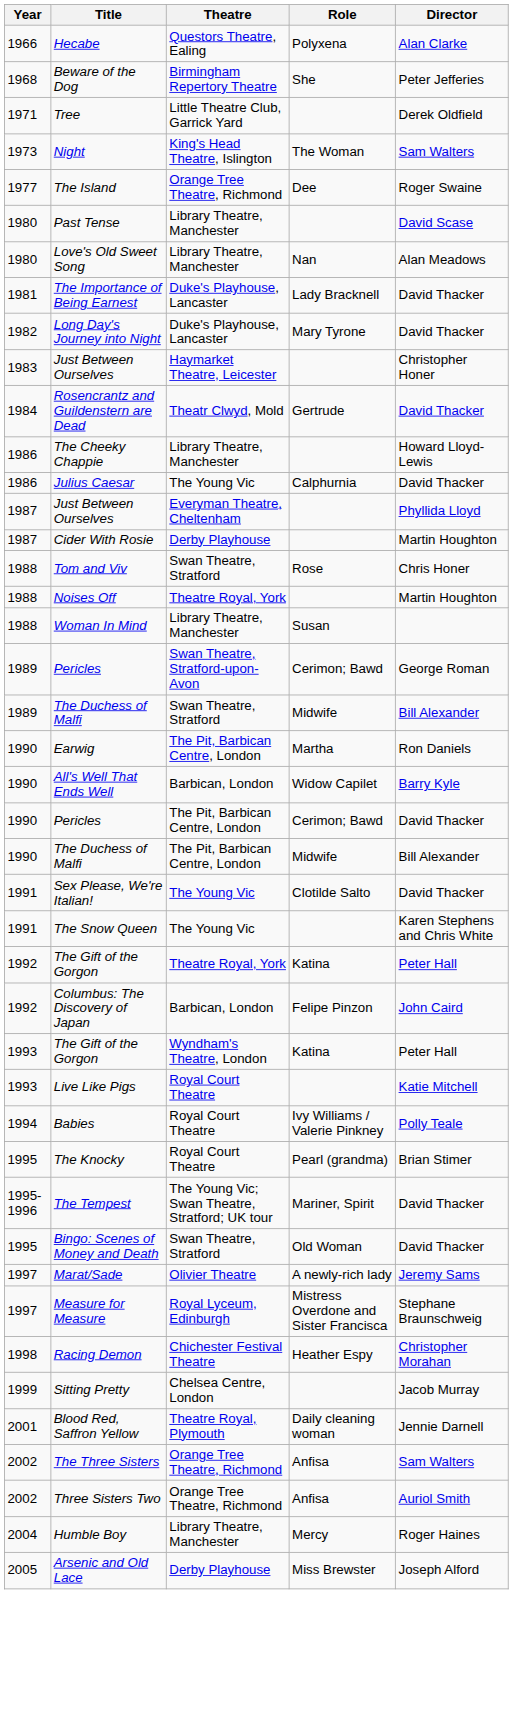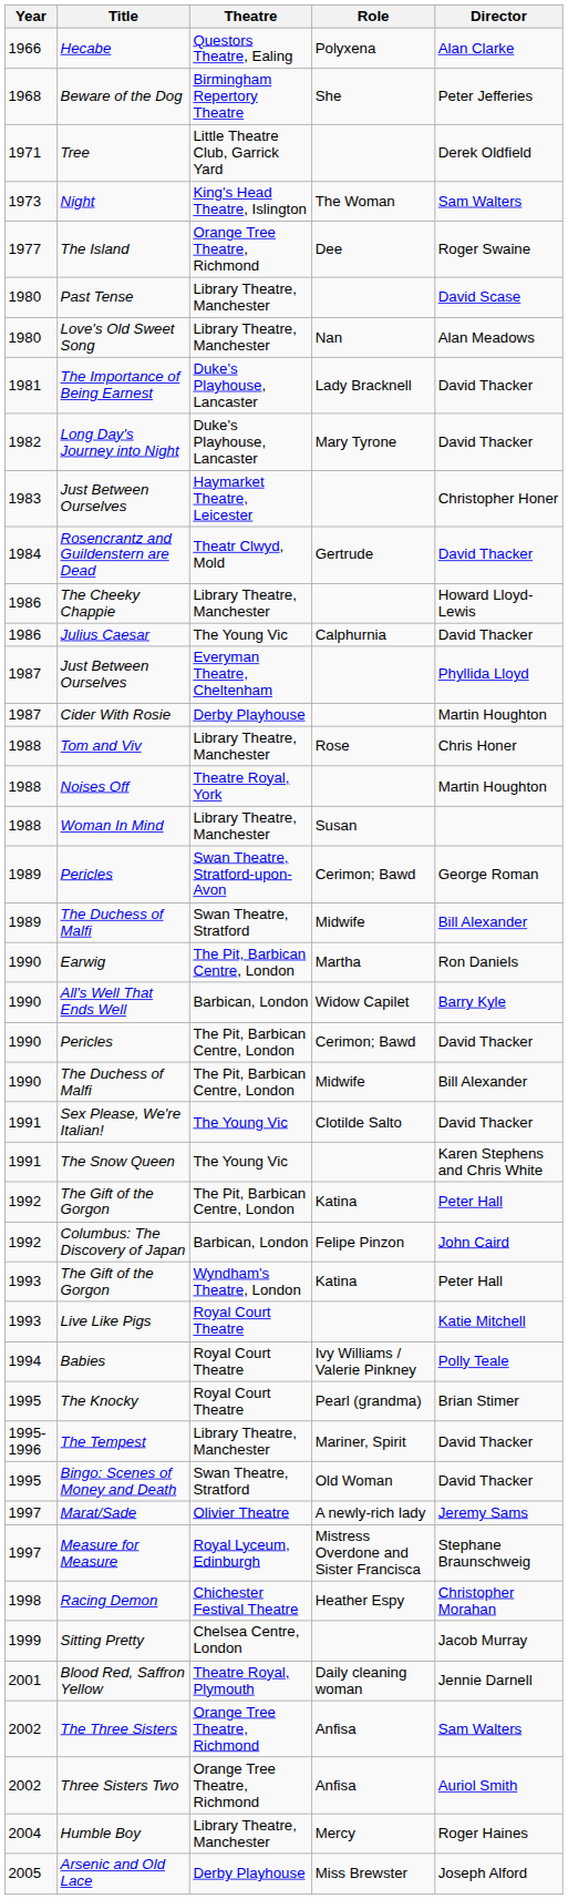 <table class="wikitable sortable">
 <tr>
 <th>Year</th>
 <th>Title</th>
 <th>Theatre</th>
 <th>Role</th>
 <th>Director</th>
 </tr>
 <tr>
 <td>1966</td>
 <td><em><a href='#'>Hecabe</a></em></td>
 <td><a href='#'>Questors Theatre</a>, Ealing</td>
 <td>Polyxena</td>
 <td><a href='#'>Alan Clarke</a></td>
 </tr>
 <tr>
 <td>1968</td>
 <td><em>Beware of the Dog</em></td>
 <td><a href='#'>Birmingham Repertory Theatre</a></td>
 <td>She</td>
 <td>Peter Jefferies</td>
 </tr>
 <tr>
 <td>1971</td>
 <td><em>Tree</em></td>
 <td>Little Theatre Club, Garrick Yard</td>
 <td></td>
 <td>Derek Oldfield</td>
 </tr>
 <tr>
 <td>1973</td>
 <td><em><a href='#'>Night</a></em></td>
 <td><a href='#'>King's Head Theatre</a>, Islington</td>
 <td>The Woman</td>
 <td><a href='#'>Sam Walters</a></td>
 </tr>
 <tr>
 <td>1977</td>
 <td><em>The Island</em></td>
 <td><a href='#'>Orange Tree Theatre</a>, Richmond</td>
 <td>Dee</td>
 <td>Roger Swaine</td>
 </tr>
 <tr>
 <td>1980</td>
 <td><em>Past Tense</em></td>
 <td>Library Theatre, Manchester</td>
 <td></td>
 <td><a href='#'>David Scase</a></td>
 </tr>
 <tr>
 <td>1980</td>
 <td><em>Love's Old Sweet Song</em></td>
 <td>Library Theatre, Manchester</td>
 <td>Nan</td>
 <td>Alan Meadows</td>
 </tr>
 <tr>
 <td>1981</td>
 <td><em><a href='#'>The Importance of Being Earnest</a></em></td>
 <td><a href='#'>Duke's Playhouse</a>, Lancaster</td>
 <td>Lady Bracknell</td>
 <td>David Thacker</td>
 </tr>
 <tr>
 <td>1982</td>
 <td><em><a href='#'>Long Day's Journey into Night</a></em></td>
 <td>Duke's Playhouse, Lancaster</td>
 <td>Mary Tyrone</td>
 <td>David Thacker</td>
 </tr>
 <tr>
 <td>1983</td>
 <td><em>Just Between Ourselves</em></td>
 <td><a href='#'>Haymarket Theatre, Leicester</a></td>
 <td></td>
 <td>Christopher Honer</td>
 </tr>
 <tr>
 <td>1984</td>
 <td><em><a href='#'>Rosencrantz and Guildenstern are Dead</a></em></td>
 <td><a href='#'>Theatr Clwyd</a>, Mold</td>
 <td>Gertrude</td>
 <td><a href='#'>David Thacker</a></td>
 </tr>
 <tr>
 <td>1986</td>
 <td><em>The Cheeky Chappie</em></td>
 <td>Library Theatre, Manchester</td>
 <td></td>
 <td>Howard Lloyd-Lewis</td>
 </tr>
 <tr>
 <td>1986</td>
 <td><em><a href='#'>Julius Caesar</a></em></td>
 <td>The Young Vic</td>
 <td>Calphurnia</td>
 <td>David Thacker</td>
 </tr>
 <tr>
 <td>1987</td>
 <td><em>Just Between Ourselves</em></td>
 <td><a href='#'>Everyman Theatre, Cheltenham</a></td>
 <td></td>
 <td><a href='#'>Phyllida Lloyd</a></td>
 </tr>
 <tr>
 <td>1987</td>
 <td><em>Cider With Rosie</em></td>
 <td><a href='#'>Derby Playhouse</a></td>
 <td></td>
 <td>Martin Houghton</td>
 </tr>
 <tr>
 <td>1988</td>
 <td><em><a href='#'>Tom and Viv</a></em></td>
-<td>Swan Theatre, Stratford</td>
+<td>Library Theatre, Manchester</td>
 <td>Rose</td>
 <td>Chris Honer</td>
 </tr>
 <tr>
 <td>1988</td>
 <td><em><a href='#'>Noises Off</a></em></td>
 <td><a href='#'>Theatre Royal, York</a></td>
 <td></td>
 <td>Martin Houghton</td>
 </tr>
 <tr>
 <td>1988</td>
 <td><em><a href='#'>Woman In Mind</a></em></td>
 <td>Library Theatre, Manchester</td>
 <td>Susan</td>
 <td></td>
 </tr>
 <tr>
 <td>1989</td>
 <td><em><a href='#'>Pericles</a></em></td>
 <td><a href='#'>Swan Theatre, Stratford-upon-Avon</a></td>
 <td>Cerimon; Bawd</td>
 <td>George Roman</td>
 </tr>
 <tr>
 <td>1989</td>
 <td><em><a href='#'>The Duchess of Malfi</a></em></td>
 <td>Swan Theatre, Stratford</td>
 <td>Midwife</td>
 <td><a href='#'>Bill Alexander</a></td>
 </tr>
 <tr>
 <td>1990</td>
 <td><em>Earwig</em></td>
 <td><a href='#'>The Pit, Barbican Centre</a>, London</td>
 <td>Martha</td>
 <td>Ron Daniels</td>
 </tr>
 <tr>
 <td>1990</td>
 <td><em><a href='#'>All's Well That Ends Well</a></em></td>
 <td>Barbican, London</td>
 <td>Widow Capilet</td>
 <td><a href='#'>Barry Kyle</a></td>
 </tr>
 <tr>
 <td>1990</td>
 <td><em>Pericles</em></td>
 <td>The Pit, Barbican Centre, London</td>
 <td>Cerimon; Bawd</td>
 <td>David Thacker</td>
 </tr>
 <tr>
 <td>1990</td>
 <td><em>The Duchess of Malfi</em></td>
 <td>The Pit, Barbican Centre, London</td>
 <td>Midwife</td>
 <td>Bill Alexander</td>
 </tr>
 <tr>
 <td>1991</td>
 <td><em>Sex Please, We're Italian!</em></td>
 <td><a href='#'>The Young Vic</a></td>
 <td>Clotilde Salto</td>
 <td>David Thacker</td>
 </tr>
 <tr>
 <td>1991</td>
 <td><em>The Snow Queen</em></td>
 <td>The Young Vic</td>
 <td></td>
 <td>Karen Stephens and Chris White</td>
 </tr>
 <tr>
 <td>1992</td>
 <td><em>The Gift of the Gorgon</em></td>
-<td><a href='#'>Theatre Royal, York</a></td>
+<td>The Pit, Barbican Centre, London</td>
 <td>Katina</td>
 <td><a href='#'>Peter Hall</a></td>
 </tr>
 <tr>
 <td>1992</td>
 <td><em>Columbus: The Discovery of Japan</em></td>
 <td>Barbican, London</td>
 <td>Felipe Pinzon</td>
 <td><a href='#'>John Caird</a></td>
 </tr>
 <tr>
 <td>1993</td>
 <td><em>The Gift of the Gorgon</em></td>
 <td><a href='#'>Wyndham's Theatre</a>, London</td>
 <td>Katina</td>
 <td>Peter Hall</td>
 </tr>
 <tr>
 <td>1993</td>
 <td><em>Live Like Pigs</em></td>
 <td><a href='#'>Royal Court Theatre</a></td>
 <td></td>
 <td><a href='#'>Katie Mitchell</a></td>
 </tr>
 <tr>
 <td>1994</td>
 <td><em>Babies</em></td>
 <td>Royal Court Theatre</td>
 <td>Ivy Williams / Valerie Pinkney</td>
 <td><a href='#'>Polly Teale</a></td>
 </tr>
 <tr>
 <td>1995</td>
 <td><em>The Knocky</em></td>
 <td>Royal Court Theatre</td>
 <td>Pearl (grandma)</td>
 <td>Brian Stimer</td>
 </tr>
 <tr>
 <td>1995-1996</td>
 <td><em><a href='#'>The Tempest</a></em></td>
-<td>The Young Vic; Swan Theatre, Stratford; UK tour</td>
+<td>Library Theatre, Manchester</td>
 <td>Mariner, Spirit</td>
 <td>David Thacker</td>
 </tr>
 <tr>
 <td>1995</td>
 <td><em><a href='#'>Bingo: Scenes of Money and Death</a></em></td>
 <td>Swan Theatre, Stratford</td>
 <td>Old Woman</td>
 <td>David Thacker</td>
 </tr>
 <tr>
 <td>1997</td>
 <td><em><a href='#'>Marat/Sade</a></em></td>
 <td><a href='#'>Olivier Theatre</a></td>
 <td>A newly-rich lady</td>
 <td><a href='#'>Jeremy Sams</a></td>
 </tr>
 <tr>
 <td>1997</td>
 <td><em><a href='#'>Measure for Measure</a></em></td>
 <td><a href='#'>Royal Lyceum, Edinburgh</a></td>
 <td>Mistress Overdone and Sister Francisca</td>
 <td>Stephane Braunschweig</td>
 </tr>
 <tr>
 <td>1998</td>
 <td><em><a href='#'>Racing Demon</a></em></td>
 <td><a href='#'>Chichester Festival Theatre</a></td>
 <td>Heather Espy</td>
 <td><a href='#'>Christopher Morahan</a></td>
 </tr>
 <tr>
 <td>1999</td>
 <td><em>Sitting Pretty</em></td>
 <td>Chelsea Centre, London</td>
 <td></td>
 <td>Jacob Murray</td>
 </tr>
 <tr>
 <td>2001</td>
 <td><em>Blood Red, Saffron Yellow</em></td>
 <td><a href='#'>Theatre Royal, Plymouth</a></td>
 <td>Daily cleaning woman</td>
 <td>Jennie Darnell</td>
 </tr>
 <tr>
 <td>2002</td>
 <td><em><a href='#'>The Three Sisters</a></em></td>
 <td><a href='#'>Orange Tree Theatre, Richmond</a></td>
 <td>Anfisa</td>
 <td><a href='#'>Sam Walters</a></td>
 </tr>
 <tr>
 <td>2002</td>
 <td><em>Three Sisters Two</em></td>
 <td>Orange Tree Theatre, Richmond</td>
 <td>Anfisa</td>
 <td><a href='#'>Auriol Smith</a></td>
 </tr>
 <tr>
 <td>2004</td>
 <td><em>Humble Boy</em></td>
 <td>Library Theatre, Manchester</td>
 <td>Mercy</td>
 <td>Roger Haines</td>
 </tr>
 <tr>
 <td>2005</td>
 <td><em><a href='#'>Arsenic and Old Lace</a></em></td>
 <td><a href='#'>Derby Playhouse</a></td>
 <td>Miss Brewster</td>
 <td>Joseph Alford</td>
 </tr>
 </table>
